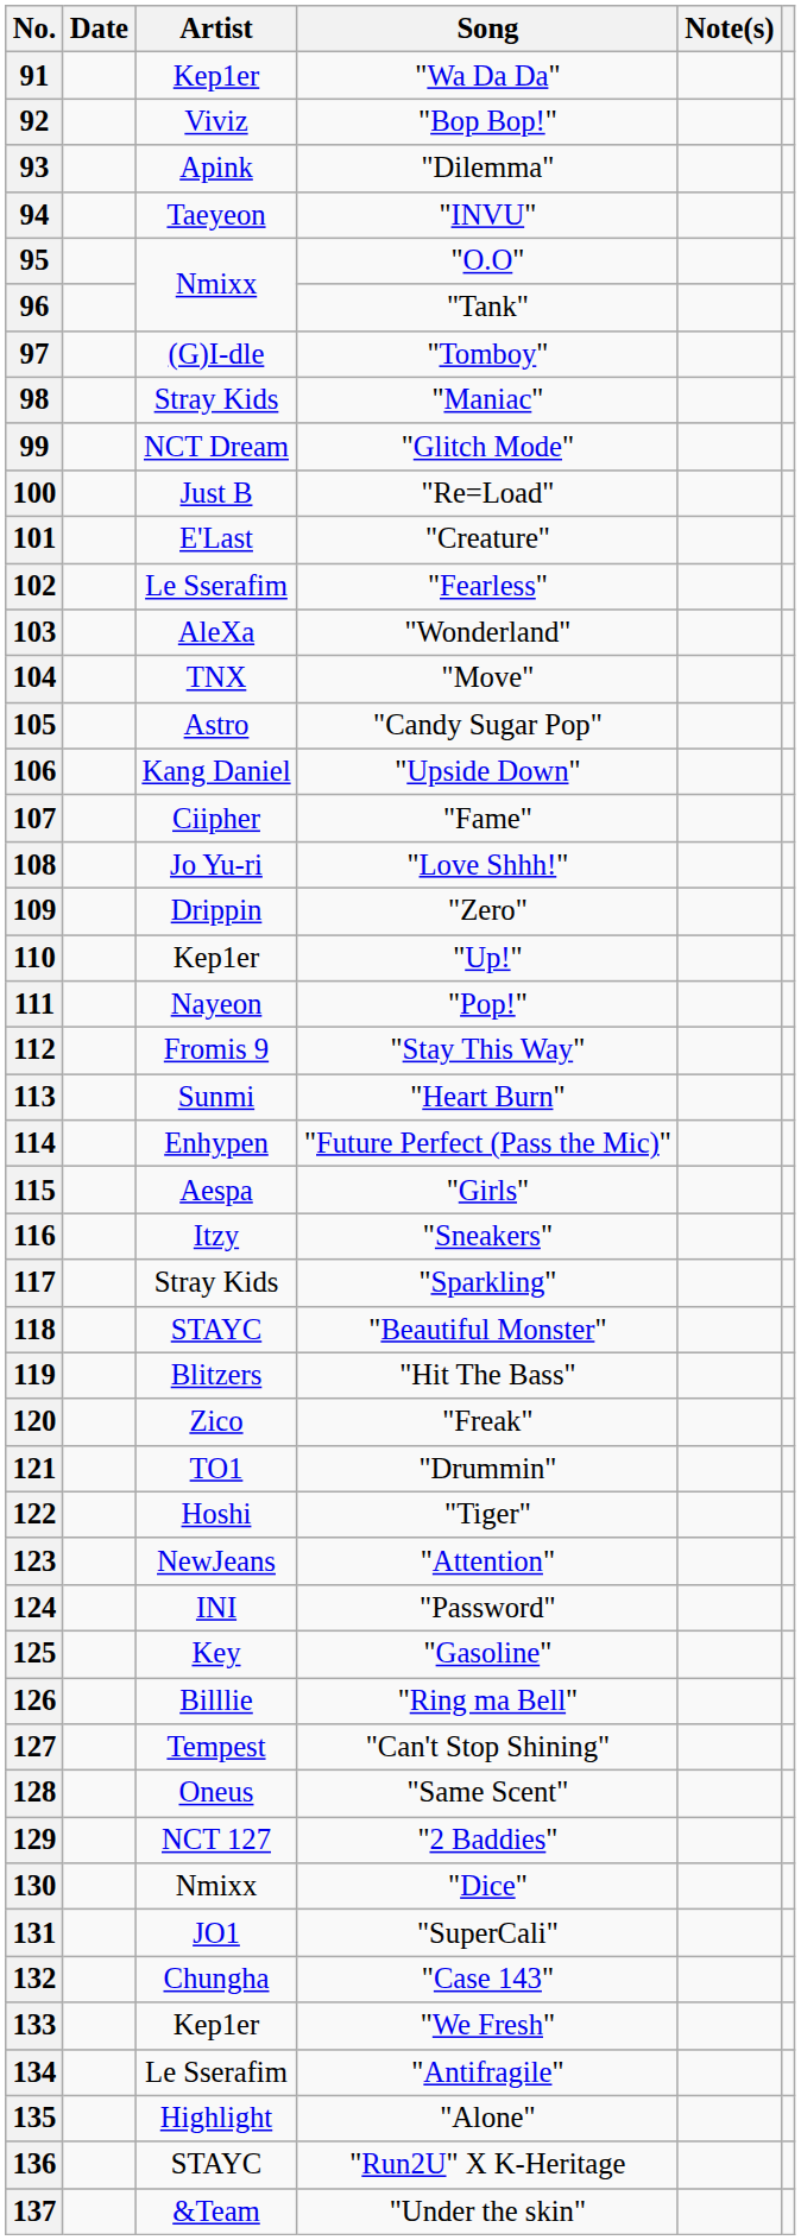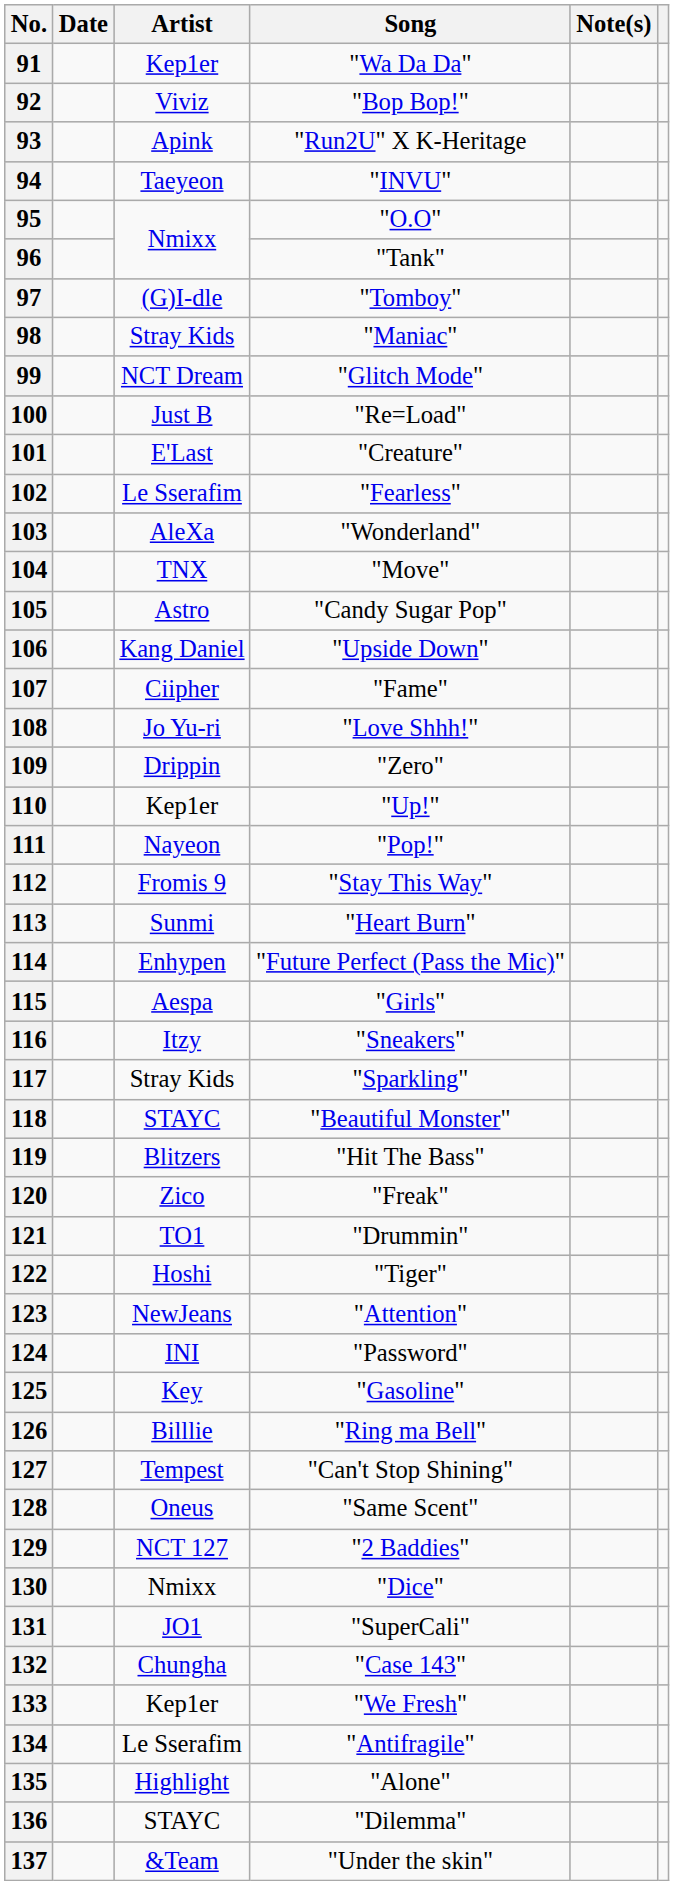 <table class="wikitable plainrowheaders sortable" style="text-align:center">
 <tr>
 <th scope="col">No.</th>
 <th scope="col">Date</th>
 <th scope="col">Artist</th>
 <th scope="col">Song</th>
 <th scope="col">Note(s)</th>
 <th scope="col" class="unsortable"></th>
 </tr>
 <tr>
 <th scope="row">91</th>
 <td></td>
 <td><a href='#'>Kep1er</a></td>
 <td>"<a href='#'>Wa Da Da</a>"</td>
 <td></td>
 <td></td>
 </tr>
 <tr>
 <th scope="row">92</th>
 <td></td>
 <td><a href='#'>Viviz</a></td>
 <td>"<a href='#'>Bop Bop!</a>"</td>
 <td></td>
 <td></td>
 </tr>
 <tr>
 <th scope="row">93</th>
 <td></td>
 <td><a href='#'>Apink</a></td>
-<td>"Dilemma"</td>
+<td>"<a href='#'>Run2U</a>" X K-Heritage</td>
 <td></td>
 <td></td>
 </tr>
 <tr>
 <th scope="row">94</th>
 <td></td>
 <td><a href='#'>Taeyeon</a></td>
 <td>"<a href='#'>INVU</a>"</td>
 <td></td>
 <td></td>
 </tr>
 <tr>
 <th scope="row">95</th>
 <td></td>
 <td rowspan="2"><a href='#'>Nmixx</a></td>
 <td>"<a href='#'>O.O</a>"</td>
 <td></td>
 <td></td>
 </tr>
 <tr>
 <th scope="row">96</th>
 <td></td>
 <td>"Tank"</td>
 <td></td>
 <td></td>
 </tr>
 <tr>
 <th scope="row">97</th>
 <td></td>
 <td><a href='#'>(G)I-dle</a></td>
 <td>"<a href='#'>Tomboy</a>"</td>
 <td></td>
 <td></td>
 </tr>
 <tr>
 <th scope="row">98</th>
 <td></td>
 <td><a href='#'>Stray Kids</a></td>
 <td>"<a href='#'>Maniac</a>"</td>
 <td></td>
 <td></td>
 </tr>
 <tr>
 <th scope="row">99</th>
 <td></td>
 <td><a href='#'>NCT Dream</a></td>
 <td>"<a href='#'>Glitch Mode</a>"</td>
 <td></td>
 <td></td>
 </tr>
 <tr>
 <th scope="row">100</th>
 <td></td>
 <td><a href='#'>Just B</a></td>
 <td>"Re=Load"</td>
 <td></td>
 <td></td>
 </tr>
 <tr>
 <th scope="row">101</th>
 <td></td>
 <td><a href='#'>E'Last</a></td>
 <td>"Creature"</td>
 <td></td>
 <td></td>
 </tr>
 <tr>
 <th scope="row">102</th>
 <td></td>
 <td><a href='#'>Le Sserafim</a></td>
 <td>"<a href='#'>Fearless</a>"</td>
 <td></td>
 <td></td>
 </tr>
 <tr>
 <th scope="row">103</th>
 <td></td>
 <td><a href='#'>AleXa</a></td>
 <td>"Wonderland"</td>
 <td></td>
 <td></td>
 </tr>
 <tr>
 <th scope="row">104</th>
 <td></td>
 <td><a href='#'>TNX</a></td>
 <td>"Move"</td>
 <td></td>
 <td></td>
 </tr>
 <tr>
 <th scope="row">105</th>
 <td></td>
 <td><a href='#'>Astro</a></td>
 <td>"Candy Sugar Pop"</td>
 <td></td>
 <td></td>
 </tr>
 <tr>
 <th scope="row">106</th>
 <td></td>
 <td><a href='#'>Kang Daniel</a></td>
 <td>"<a href='#'>Upside Down</a>"</td>
 <td></td>
 <td></td>
 </tr>
 <tr>
 <th scope="row">107</th>
 <td></td>
 <td><a href='#'>Ciipher</a></td>
 <td>"Fame"</td>
 <td></td>
 <td></td>
 </tr>
 <tr>
 <th scope="row">108</th>
 <td></td>
 <td><a href='#'>Jo Yu-ri</a></td>
 <td>"<a href='#'>Love Shhh!</a>"</td>
 <td></td>
 <td></td>
 </tr>
 <tr>
 <th scope="row">109</th>
 <td></td>
 <td><a href='#'>Drippin</a></td>
 <td>"Zero"</td>
 <td></td>
 <td></td>
 </tr>
 <tr>
 <th scope="row">110</th>
 <td></td>
 <td>Kep1er</td>
 <td>"<a href='#'>Up!</a>"</td>
 <td></td>
 <td></td>
 </tr>
 <tr>
 <th scope="row">111</th>
 <td></td>
 <td><a href='#'>Nayeon</a></td>
 <td>"<a href='#'>Pop!</a>"</td>
 <td></td>
 <td></td>
 </tr>
 <tr>
 <th scope="row">112</th>
 <td></td>
 <td><a href='#'>Fromis 9</a></td>
 <td>"<a href='#'>Stay This Way</a>"</td>
 <td></td>
 <td></td>
 </tr>
 <tr>
 <th scope="row">113</th>
 <td></td>
 <td><a href='#'>Sunmi</a></td>
 <td>"<a href='#'>Heart Burn</a>"</td>
 <td></td>
 <td></td>
 </tr>
 <tr>
 <th scope="row">114</th>
 <td></td>
 <td><a href='#'>Enhypen</a></td>
 <td>"<a href='#'>Future Perfect (Pass the Mic)</a>"</td>
 <td></td>
 <td></td>
 </tr>
 <tr>
 <th scope="row">115</th>
 <td></td>
 <td><a href='#'>Aespa</a></td>
 <td>"<a href='#'>Girls</a>"</td>
 <td></td>
 <td></td>
 </tr>
 <tr>
 <th scope="row">116</th>
 <td></td>
 <td><a href='#'>Itzy</a></td>
 <td>"<a href='#'>Sneakers</a>"</td>
 <td></td>
 <td></td>
 </tr>
 <tr>
 <th scope="row">117</th>
 <td></td>
 <td>Stray Kids</td>
 <td>"<a href='#'>Sparkling</a>"</td>
 <td></td>
 <td></td>
 </tr>
 <tr>
 <th scope="row">118</th>
 <td></td>
 <td><a href='#'>STAYC</a></td>
 <td>"<a href='#'>Beautiful Monster</a>"</td>
 <td></td>
 <td></td>
 </tr>
 <tr>
 <th scope="row">119</th>
 <td></td>
 <td><a href='#'>Blitzers</a></td>
 <td>"Hit The Bass"</td>
 <td></td>
 <td></td>
 </tr>
 <tr>
 <th scope="row">120</th>
 <td></td>
 <td><a href='#'>Zico</a></td>
 <td>"Freak"</td>
 <td></td>
 <td></td>
 </tr>
 <tr>
 <th scope="row">121</th>
 <td></td>
 <td><a href='#'>TO1</a></td>
 <td>"Drummin"</td>
 <td></td>
 <td></td>
 </tr>
 <tr>
 <th scope="row">122</th>
 <td></td>
 <td><a href='#'>Hoshi</a></td>
 <td>"Tiger"</td>
 <td></td>
 <td></td>
 </tr>
 <tr>
 <th scope="row">123</th>
 <td></td>
 <td><a href='#'>NewJeans</a></td>
 <td>"<a href='#'>Attention</a>"</td>
 <td></td>
 <td></td>
 </tr>
 <tr>
 <th scope="row">124</th>
 <td></td>
 <td><a href='#'>INI</a></td>
 <td>"Password"</td>
 <td></td>
 <td></td>
 </tr>
 <tr>
 <th scope="row">125</th>
 <td></td>
 <td><a href='#'>Key</a></td>
 <td>"<a href='#'>Gasoline</a>"</td>
 <td></td>
 <td></td>
 </tr>
 <tr>
 <th scope="row">126</th>
 <td></td>
 <td><a href='#'>Billlie</a></td>
 <td>"<a href='#'>Ring ma Bell</a>"</td>
 <td></td>
 <td></td>
 </tr>
 <tr>
 <th scope="row">127</th>
 <td></td>
 <td><a href='#'>Tempest</a></td>
 <td>"Can't Stop Shining"</td>
 <td></td>
 <td></td>
 </tr>
 <tr>
 <th scope="row">128</th>
 <td></td>
 <td><a href='#'>Oneus</a></td>
 <td>"Same Scent"</td>
 <td></td>
 <td></td>
 </tr>
 <tr>
 <th scope="row">129</th>
 <td></td>
 <td><a href='#'>NCT 127</a></td>
 <td>"<a href='#'>2 Baddies</a>"</td>
 <td></td>
 <td></td>
 </tr>
 <tr>
 <th scope="row">130</th>
 <td></td>
 <td>Nmixx</td>
 <td>"<a href='#'>Dice</a>"</td>
 <td></td>
 <td></td>
 </tr>
 <tr>
 <th scope="row">131</th>
 <td></td>
 <td><a href='#'>JO1</a></td>
 <td>"SuperCali"</td>
 <td></td>
 <td></td>
 </tr>
 <tr>
 <th scope="row">132</th>
 <td></td>
 <td><a href='#'>Chungha</a></td>
 <td>"<a href='#'>Case 143</a>"</td>
 <td></td>
 <td></td>
 </tr>
 <tr>
 <th scope="row">133</th>
 <td></td>
 <td>Kep1er</td>
 <td>"<a href='#'>We Fresh</a>"</td>
 <td></td>
 <td></td>
 </tr>
 <tr>
 <th scope="row">134</th>
 <td></td>
 <td>Le Sserafim</td>
 <td>"<a href='#'>Antifragile</a>"</td>
 <td></td>
 <td></td>
 </tr>
 <tr>
 <th scope="row">135</th>
 <td></td>
 <td><a href='#'>Highlight</a></td>
 <td>"Alone"</td>
 <td></td>
 <td></td>
 </tr>
 <tr>
 <th scope="row">136</th>
 <td></td>
 <td>STAYC</td>
-<td>"<a href='#'>Run2U</a>" X K-Heritage</td>
+<td>"Dilemma"</td>
 <td></td>
 <td></td>
 </tr>
 <tr>
 <th scope="row">137</th>
 <td></td>
 <td><a href='#'>&Team</a></td>
 <td>"Under the skin"</td>
 <td></td>
 <td></td>
 </tr>
 </table>
